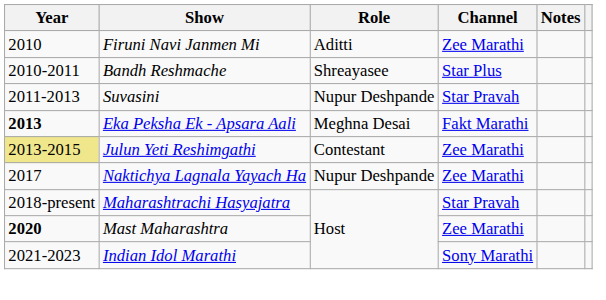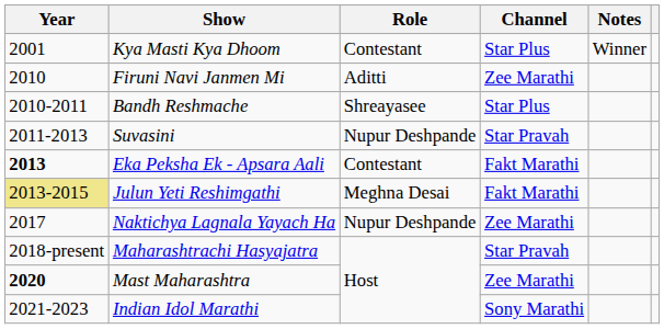 <table class="wikitable">
 <tr style="background:#ccc;">
 <th>Year</th>
 <th>Show</th>
 <th>Role</th>
 <th>Channel</th>
 <th>Notes</th>
 <th class="unsortable"></th>
+</tr>
+<tr>
+<td>2001</td>
+<td><em>Kya Masti Kya Dhoom</em></td>
+<td>Contestant</td>
+<td><a href='#'>Star Plus</a></td>
+<td>Winner</td>
+<td></td>
 </tr>
 <tr>
 <td>2010</td>
 <td><em>Firuni Navi Janmen Mi</em></td>
 <td>Aditti</td>
 <td><a href='#'>Zee Marathi</a></td>
 <td></td>
 <td></td>
 </tr>
 <tr>
 <td>2010-2011</td>
 <td><em>Bandh Reshmache</em></td>
 <td>Shreayasee</td>
 <td><a href='#'>Star Plus</a></td>
 <td></td>
 <td></td>
 </tr>
 <tr>
 <td>2011-2013</td>
 <td><em>Suvasini</em></td>
 <td>Nupur Deshpande</td>
 <td><a href='#'>Star Pravah</a></td>
 <td></td>
 <td></td>
 </tr>
 <tr>
 <td><strong>2013</strong></td>
 <td><em><a href='#'>Eka Peksha Ek - Apsara Aali</a></em></td>
-<td>Meghna Desai</td>
+<td>Contestant</td>
 <td><a href='#'>Fakt Marathi</a></td>
 <td></td>
 <td></td>
 </tr>
 <tr>
 <td style="background: khaki;">2013-2015</td>
 <td><em><a href='#'>Julun Yeti Reshimgathi</a></em></td>
-<td>Contestant</td>
-<td><a href='#'>Zee Marathi</a></td>
+<td>Meghna Desai</td>
+<td><a href='#'>Fakt Marathi</a></td>
 <td></td>
 <td></td>
 </tr>
 <tr>
 <td>2017</td>
 <td><em><a href='#'>Naktichya Lagnala Yayach Ha</a></em></td>
 <td>Nupur Deshpande</td>
 <td><a href='#'>Zee Marathi</a></td>
 <td></td>
 <td></td>
 </tr>
 <tr>
 <td>2018-present</td>
 <td><em><a href='#'>Maharashtrachi Hasyajatra</a></em></td>
 <td rowspan="3">Host</td>
 <td><a href='#'>Star Pravah</a></td>
 <td></td>
 <td></td>
 </tr>
 <tr>
 <td><strong>2020</strong></td>
 <td><em>Mast Maharashtra</em></td>
 <td><a href='#'>Zee Marathi</a></td>
 <td></td>
 <td></td>
 </tr>
 <tr>
 <td>2021-2023</td>
 <td><em><a href='#'>Indian Idol Marathi</a></em></td>
 <td><a href='#'>Sony Marathi</a></td>
 <td></td>
 <td></td>
 </tr>
 </table>
